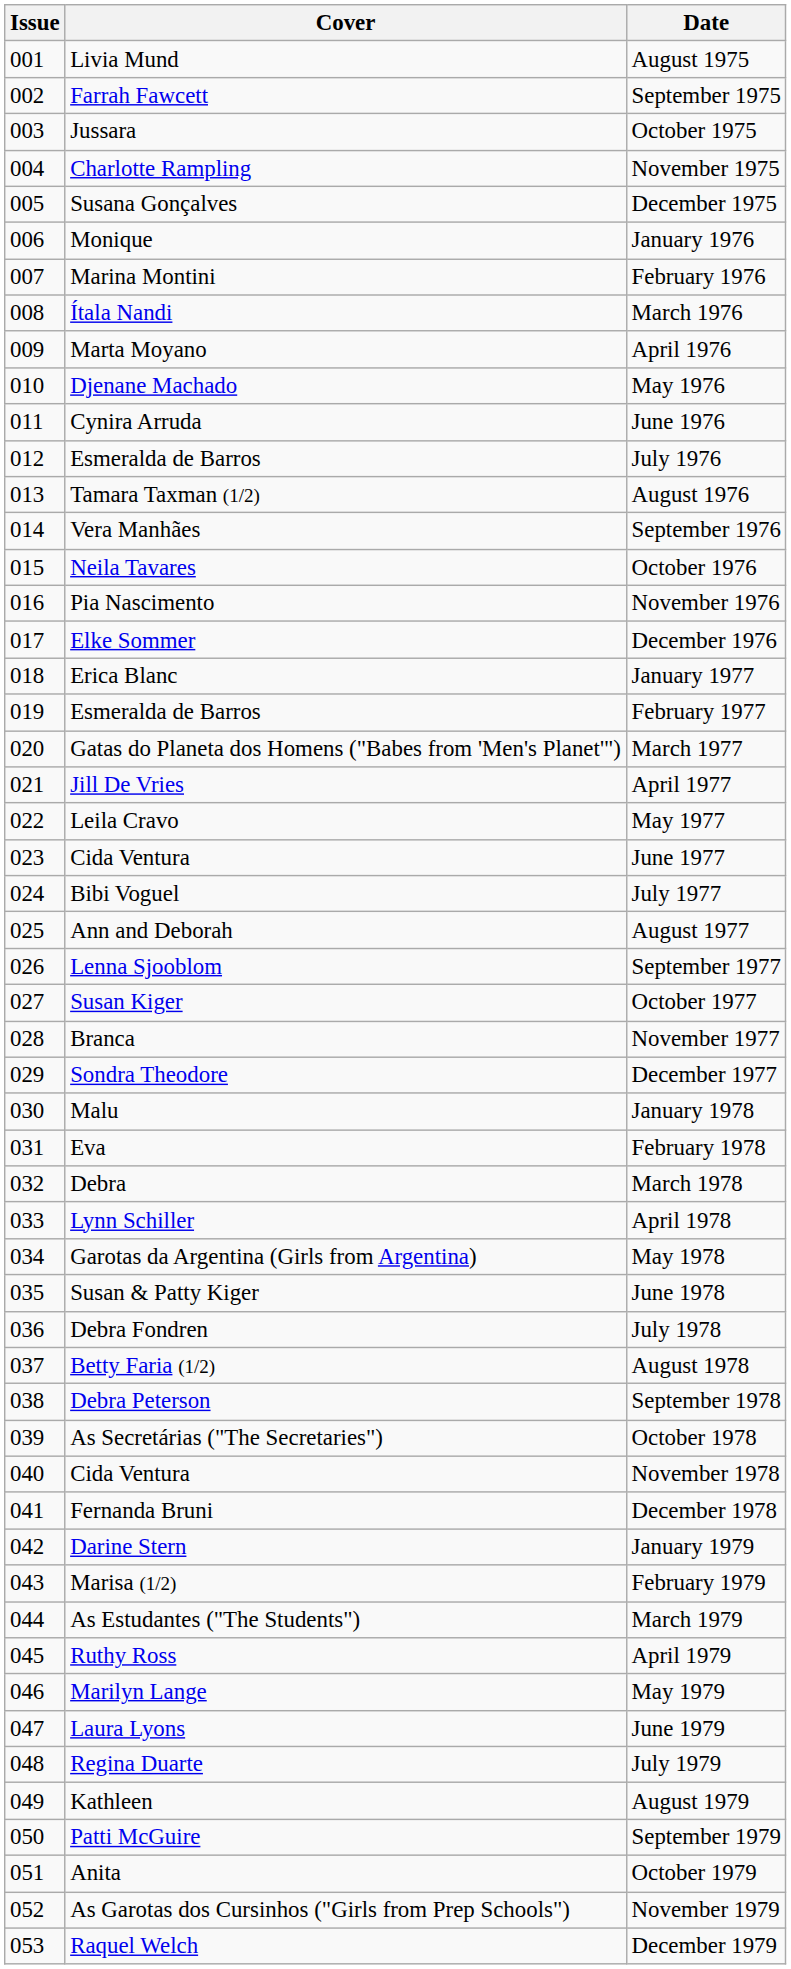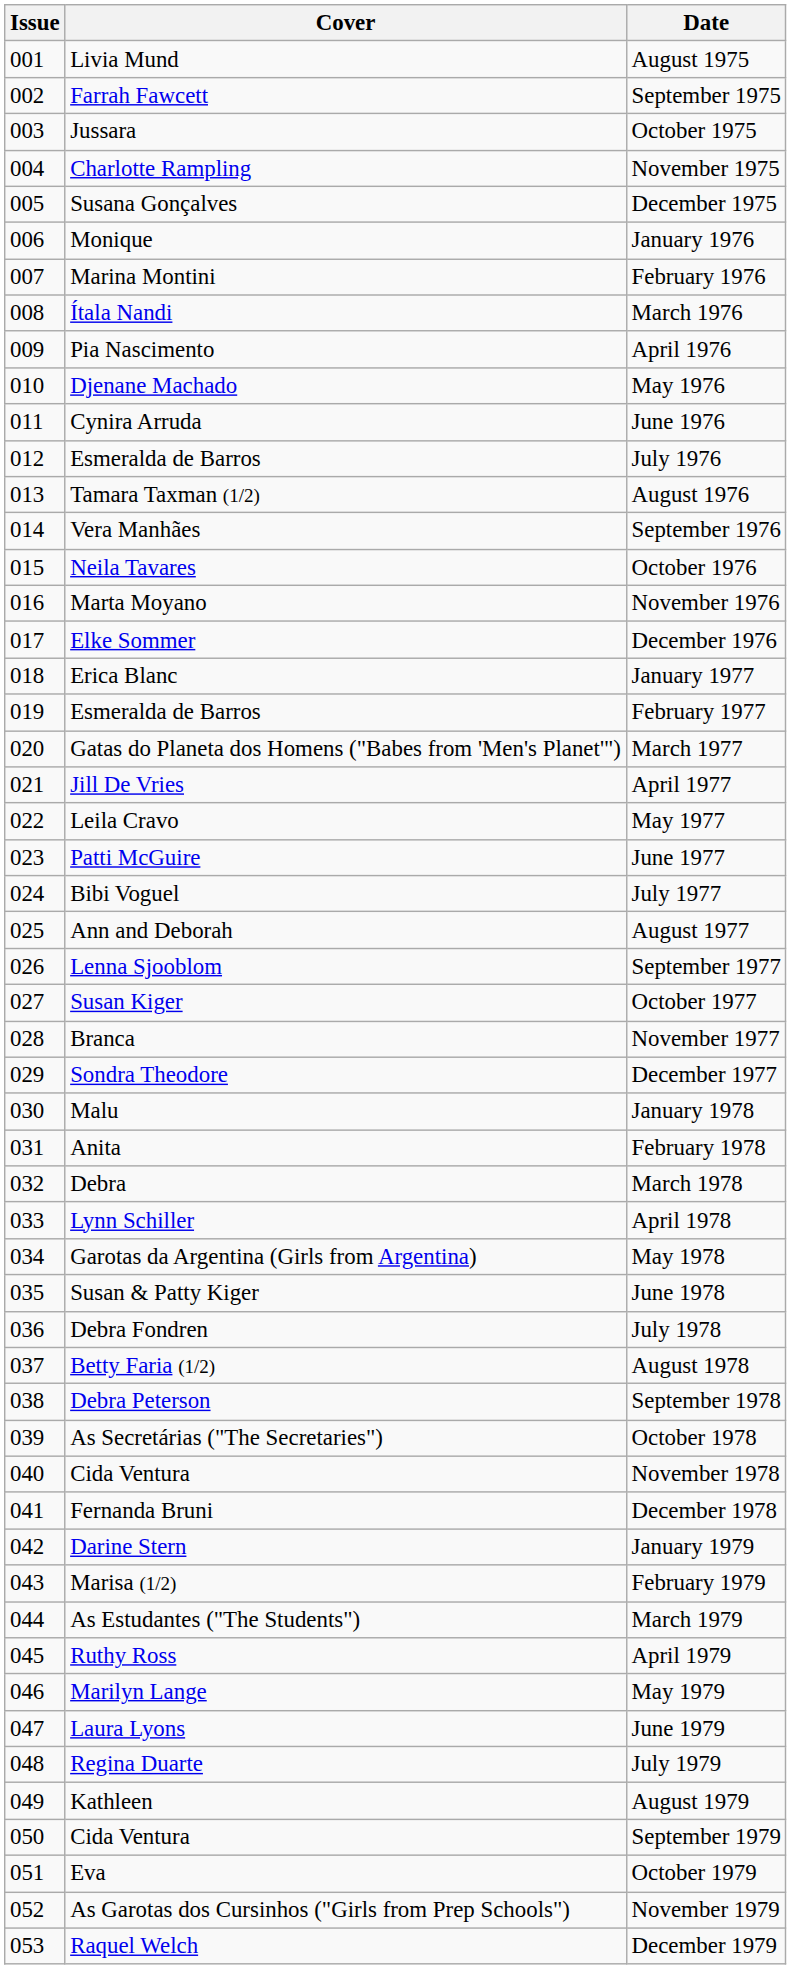 <table class="wikitable">
 <tr>
 <th>Issue</th>
 <th>Cover</th>
 <th>Date</th>
 </tr>
 <tr>
 <td>001</td>
 <td>Livia Mund</td>
 <td>August 1975</td>
 </tr>
 <tr>
 <td>002</td>
 <td><a href='#'>Farrah Fawcett</a></td>
 <td>September 1975</td>
 </tr>
 <tr>
 <td>003</td>
 <td>Jussara</td>
 <td>October 1975</td>
 </tr>
 <tr>
 <td>004</td>
 <td><a href='#'>Charlotte Rampling</a></td>
 <td>November 1975</td>
 </tr>
 <tr>
 <td>005</td>
 <td>Susana Gonçalves</td>
 <td>December 1975</td>
 </tr>
 <tr>
 <td>006</td>
 <td>Monique</td>
 <td>January 1976</td>
 </tr>
 <tr>
 <td>007</td>
 <td>Marina Montini</td>
 <td>February 1976</td>
 </tr>
 <tr>
 <td>008</td>
 <td><a href='#'>Ítala Nandi</a></td>
 <td>March 1976</td>
 </tr>
 <tr>
 <td>009</td>
-<td>Marta Moyano</td>
+<td>Pia Nascimento</td>
 <td>April 1976</td>
 </tr>
 <tr>
 <td>010</td>
 <td><a href='#'>Djenane Machado</a></td>
 <td>May 1976</td>
 </tr>
 <tr>
 <td>011</td>
 <td>Cynira Arruda</td>
 <td>June 1976</td>
 </tr>
 <tr>
 <td>012</td>
 <td>Esmeralda de Barros</td>
 <td>July 1976</td>
 </tr>
 <tr>
 <td>013</td>
 <td>Tamara Taxman <small>(1/2)</small></td>
 <td>August 1976</td>
 </tr>
 <tr>
 <td>014</td>
 <td>Vera Manhães</td>
 <td>September 1976</td>
 </tr>
 <tr>
 <td>015</td>
 <td><a href='#'>Neila Tavares</a></td>
 <td>October 1976</td>
 </tr>
 <tr>
 <td>016</td>
-<td>Pia Nascimento</td>
+<td>Marta Moyano</td>
 <td>November 1976</td>
 </tr>
 <tr>
 <td>017</td>
 <td><a href='#'>Elke Sommer</a></td>
 <td>December 1976</td>
 </tr>
 <tr>
 <td>018</td>
 <td>Erica Blanc</td>
 <td>January 1977</td>
 </tr>
 <tr>
 <td>019</td>
 <td>Esmeralda de Barros</td>
 <td>February 1977</td>
 </tr>
 <tr>
 <td>020</td>
 <td>Gatas do Planeta dos Homens ("Babes from 'Men's Planet'")</td>
 <td>March 1977</td>
 </tr>
 <tr>
 <td>021</td>
 <td><a href='#'>Jill De Vries</a></td>
 <td>April 1977</td>
 </tr>
 <tr>
 <td>022</td>
 <td>Leila Cravo</td>
 <td>May 1977</td>
 </tr>
 <tr>
 <td>023</td>
-<td>Cida Ventura</td>
+<td><a href='#'>Patti McGuire</a></td>
 <td>June 1977</td>
 </tr>
 <tr>
 <td>024</td>
 <td>Bibi Voguel</td>
 <td>July 1977</td>
 </tr>
 <tr>
 <td>025</td>
 <td>Ann and Deborah</td>
 <td>August 1977</td>
 </tr>
 <tr>
 <td>026</td>
 <td><a href='#'>Lenna Sjooblom</a></td>
 <td>September 1977</td>
 </tr>
 <tr>
 <td>027</td>
 <td><a href='#'>Susan Kiger</a></td>
 <td>October 1977</td>
 </tr>
 <tr>
 <td>028</td>
 <td>Branca</td>
 <td>November 1977</td>
 </tr>
 <tr>
 <td>029</td>
 <td><a href='#'>Sondra Theodore</a></td>
 <td>December 1977</td>
 </tr>
 <tr>
 <td>030</td>
 <td>Malu</td>
 <td>January 1978</td>
 </tr>
 <tr>
 <td>031</td>
-<td>Eva</td>
+<td>Anita</td>
 <td>February 1978</td>
 </tr>
 <tr>
 <td>032</td>
 <td>Debra</td>
 <td>March 1978</td>
 </tr>
 <tr>
 <td>033</td>
 <td><a href='#'>Lynn Schiller</a></td>
 <td>April 1978</td>
 </tr>
 <tr>
 <td>034</td>
 <td>Garotas da Argentina (Girls from <a href='#'>Argentina</a>)</td>
 <td>May 1978</td>
 </tr>
 <tr>
 <td>035</td>
 <td>Susan & Patty Kiger</td>
 <td>June 1978</td>
 </tr>
 <tr>
 <td>036</td>
 <td>Debra Fondren</td>
 <td>July 1978</td>
 </tr>
 <tr>
 <td>037</td>
 <td><a href='#'>Betty Faria</a> <small>(1/2)</small></td>
 <td>August 1978</td>
 </tr>
 <tr>
 <td>038</td>
 <td><a href='#'>Debra Peterson</a></td>
 <td>September 1978</td>
 </tr>
 <tr>
 <td>039</td>
 <td>As Secretárias ("The Secretaries")</td>
 <td>October 1978</td>
 </tr>
 <tr>
 <td>040</td>
 <td>Cida Ventura</td>
 <td>November 1978</td>
 </tr>
 <tr>
 <td>041</td>
 <td>Fernanda Bruni</td>
 <td>December 1978</td>
 </tr>
 <tr>
 <td>042</td>
 <td><a href='#'>Darine Stern</a></td>
 <td>January 1979</td>
 </tr>
 <tr>
 <td>043</td>
 <td>Marisa <small>(1/2)</small></td>
 <td>February 1979</td>
 </tr>
 <tr>
 <td>044</td>
 <td>As Estudantes ("The Students")</td>
 <td>March 1979</td>
 </tr>
 <tr>
 <td>045</td>
 <td><a href='#'>Ruthy Ross</a></td>
 <td>April 1979</td>
 </tr>
 <tr>
 <td>046</td>
 <td><a href='#'>Marilyn Lange</a></td>
 <td>May 1979</td>
 </tr>
 <tr>
 <td>047</td>
 <td><a href='#'>Laura Lyons</a></td>
 <td>June 1979</td>
 </tr>
 <tr>
 <td>048</td>
 <td><a href='#'>Regina Duarte</a></td>
 <td>July 1979</td>
 </tr>
 <tr>
 <td>049</td>
 <td>Kathleen</td>
 <td>August 1979</td>
 </tr>
 <tr>
 <td>050</td>
-<td><a href='#'>Patti McGuire</a></td>
+<td>Cida Ventura</td>
 <td>September 1979</td>
 </tr>
 <tr>
 <td>051</td>
-<td>Anita</td>
+<td>Eva</td>
 <td>October 1979</td>
 </tr>
 <tr>
 <td>052</td>
 <td>As Garotas dos Cursinhos ("Girls from Prep Schools")</td>
 <td>November 1979</td>
 </tr>
 <tr>
 <td>053</td>
 <td><a href='#'>Raquel Welch</a></td>
 <td>December 1979</td>
 </tr>
 </table>
